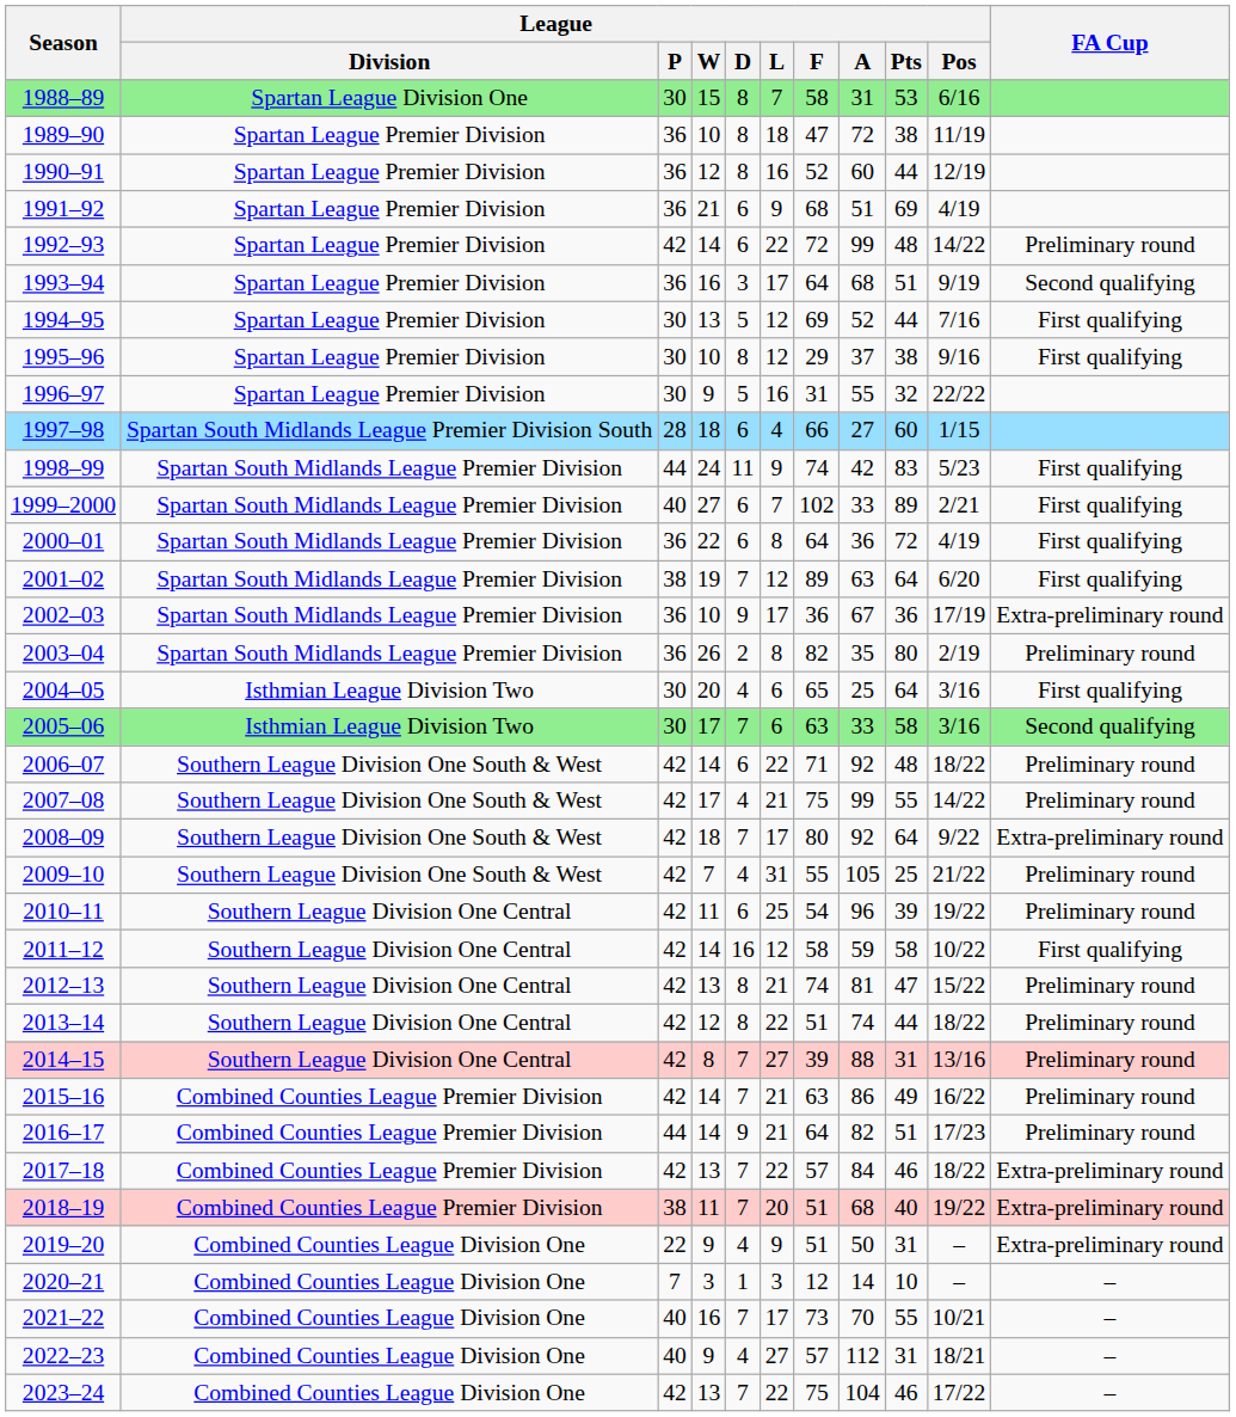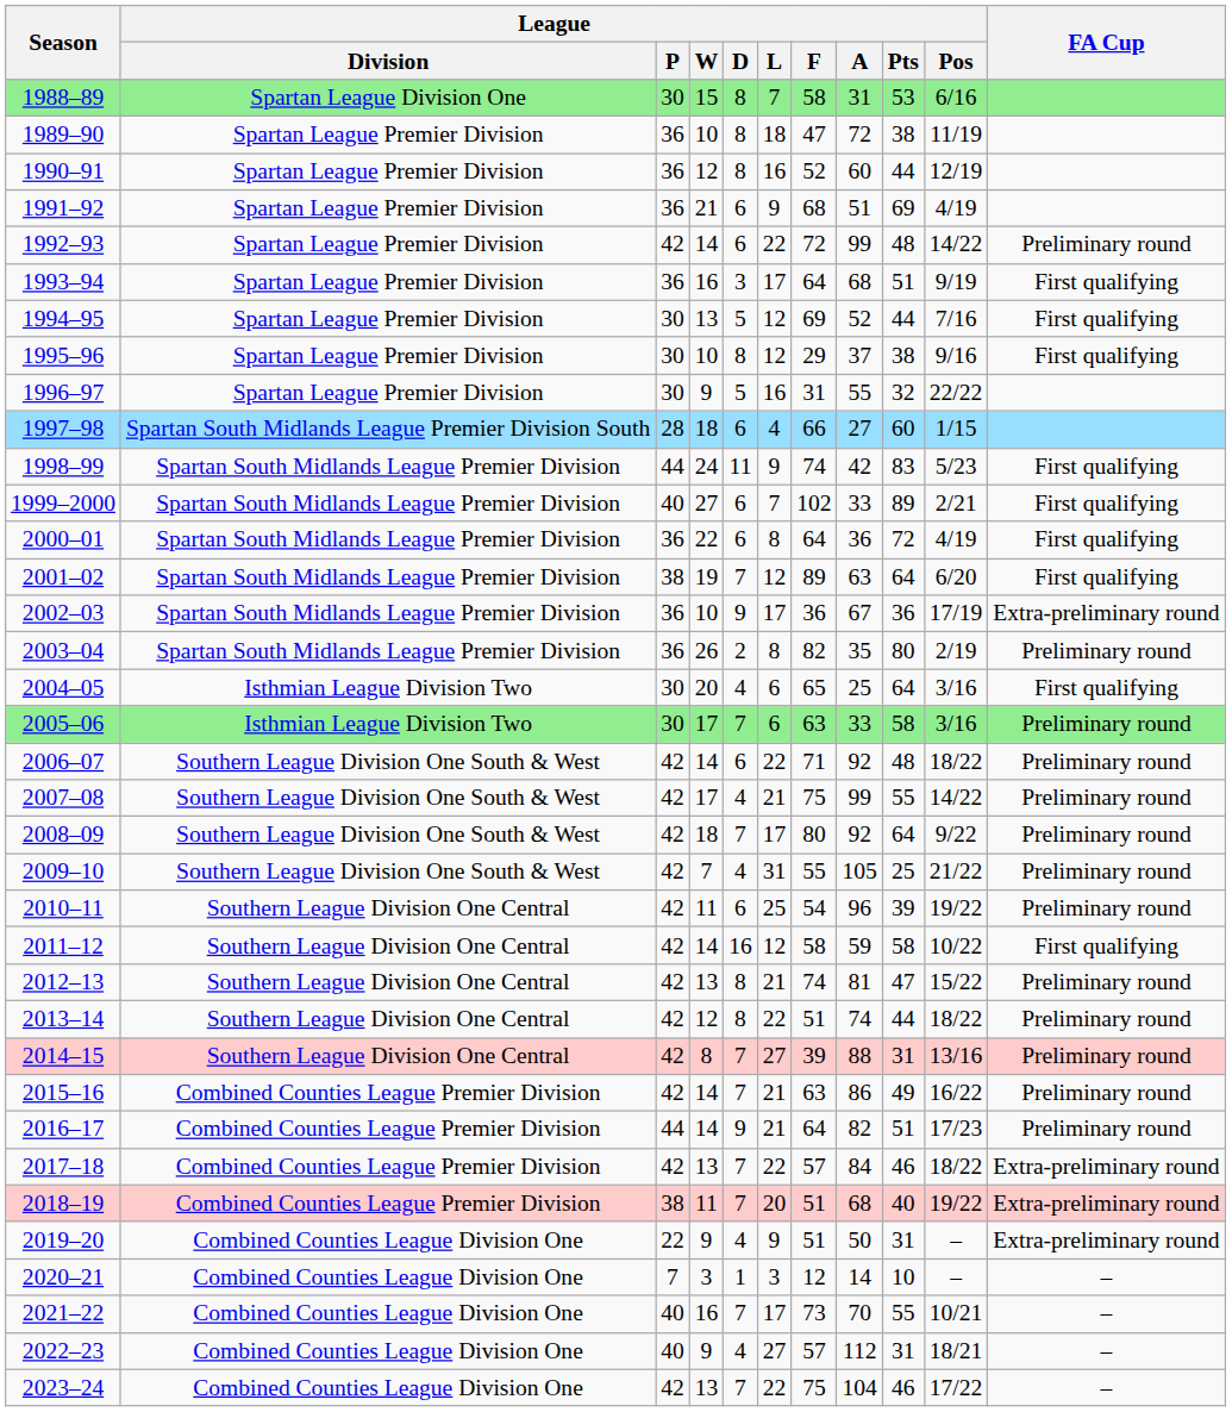 <table class="wikitable" style=text-align:center>
 <tr>
 <th rowspan=2>Season</th>
 <th colspan=9>League</th>
 <th rowspan=2><a href='#'>FA Cup</a></th>
 </tr>
 <tr>
 <th>Division</th>
 <th>P</th>
 <th>W</th>
 <th>D</th>
 <th>L</th>
 <th>F</th>
 <th>A</th>
 <th>Pts</th>
 <th>Pos</th>
 </tr>
 <tr style="background:#90EE90">
 <td><a href='#'>1988–89</a></td>
 <td><a href='#'>Spartan League</a> Division One</td>
 <td>30</td>
 <td>15</td>
 <td>8</td>
 <td>7</td>
 <td>58</td>
 <td>31</td>
 <td>53</td>
 <td>6/16</td>
 <td></td>
 </tr>
 <tr>
 <td><a href='#'>1989–90</a></td>
 <td><a href='#'>Spartan League</a> Premier Division</td>
 <td>36</td>
 <td>10</td>
 <td>8</td>
 <td>18</td>
 <td>47</td>
 <td>72</td>
 <td>38</td>
 <td>11/19</td>
 <td></td>
 </tr>
 <tr>
 <td><a href='#'>1990–91</a></td>
 <td><a href='#'>Spartan League</a> Premier Division</td>
 <td>36</td>
 <td>12</td>
 <td>8</td>
 <td>16</td>
 <td>52</td>
 <td>60</td>
 <td>44</td>
 <td>12/19</td>
 <td></td>
 </tr>
 <tr>
 <td><a href='#'>1991–92</a></td>
 <td><a href='#'>Spartan League</a> Premier Division</td>
 <td>36</td>
 <td>21</td>
 <td>6</td>
 <td>9</td>
 <td>68</td>
 <td>51</td>
 <td>69</td>
 <td>4/19</td>
 <td></td>
 </tr>
 <tr>
 <td><a href='#'>1992–93</a></td>
 <td><a href='#'>Spartan League</a> Premier Division</td>
 <td>42</td>
 <td>14</td>
 <td>6</td>
 <td>22</td>
 <td>72</td>
 <td>99</td>
 <td>48</td>
 <td>14/22</td>
 <td>Preliminary round</td>
 </tr>
 <tr>
 <td><a href='#'>1993–94</a></td>
 <td><a href='#'>Spartan League</a> Premier Division</td>
 <td>36</td>
 <td>16</td>
 <td>3</td>
 <td>17</td>
 <td>64</td>
 <td>68</td>
 <td>51</td>
 <td>9/19</td>
-<td>Second qualifying</td>
+<td>First qualifying</td>
 </tr>
 <tr>
 <td><a href='#'>1994–95</a></td>
 <td><a href='#'>Spartan League</a> Premier Division</td>
 <td>30</td>
 <td>13</td>
 <td>5</td>
 <td>12</td>
 <td>69</td>
 <td>52</td>
 <td>44</td>
 <td>7/16</td>
 <td>First qualifying</td>
 </tr>
 <tr>
 <td><a href='#'>1995–96</a></td>
 <td><a href='#'>Spartan League</a> Premier Division</td>
 <td>30</td>
 <td>10</td>
 <td>8</td>
 <td>12</td>
 <td>29</td>
 <td>37</td>
 <td>38</td>
 <td>9/16</td>
 <td>First qualifying</td>
 </tr>
 <tr>
 <td><a href='#'>1996–97</a></td>
 <td><a href='#'>Spartan League</a> Premier Division</td>
 <td>30</td>
 <td>9</td>
 <td>5</td>
 <td>16</td>
 <td>31</td>
 <td>55</td>
 <td>32</td>
 <td>22/22</td>
 <td></td>
 </tr>
 <tr style="background: #97DEFF;">
 <td><a href='#'>1997–98</a></td>
 <td><a href='#'>Spartan South Midlands League</a> Premier Division South</td>
 <td>28</td>
 <td>18</td>
 <td>6</td>
 <td>4</td>
 <td>66</td>
 <td>27</td>
 <td>60</td>
 <td>1/15</td>
 <td></td>
 </tr>
 <tr>
 <td><a href='#'>1998–99</a></td>
 <td><a href='#'>Spartan South Midlands League</a> Premier Division</td>
 <td>44</td>
 <td>24</td>
 <td>11</td>
 <td>9</td>
 <td>74</td>
 <td>42</td>
 <td>83</td>
 <td>5/23</td>
 <td>First qualifying</td>
 </tr>
 <tr>
 <td><a href='#'>1999–2000</a></td>
 <td><a href='#'>Spartan South Midlands League</a> Premier Division</td>
 <td>40</td>
 <td>27</td>
 <td>6</td>
 <td>7</td>
 <td>102</td>
 <td>33</td>
 <td>89</td>
 <td>2/21</td>
 <td>First qualifying</td>
 </tr>
 <tr>
 <td><a href='#'>2000–01</a></td>
 <td><a href='#'>Spartan South Midlands League</a> Premier Division</td>
 <td>36</td>
 <td>22</td>
 <td>6</td>
 <td>8</td>
 <td>64</td>
 <td>36</td>
 <td>72</td>
 <td>4/19</td>
 <td>First qualifying</td>
 </tr>
 <tr>
 <td><a href='#'>2001–02</a></td>
 <td><a href='#'>Spartan South Midlands League</a> Premier Division</td>
 <td>38</td>
 <td>19</td>
 <td>7</td>
 <td>12</td>
 <td>89</td>
 <td>63</td>
 <td>64</td>
 <td>6/20</td>
 <td>First qualifying</td>
 </tr>
 <tr>
 <td><a href='#'>2002–03</a></td>
 <td><a href='#'>Spartan South Midlands League</a> Premier Division</td>
 <td>36</td>
 <td>10</td>
 <td>9</td>
 <td>17</td>
 <td>36</td>
 <td>67</td>
 <td>36</td>
 <td>17/19</td>
 <td>Extra-preliminary round</td>
 </tr>
 <tr>
 <td><a href='#'>2003–04</a></td>
 <td><a href='#'>Spartan South Midlands League</a> Premier Division</td>
 <td>36</td>
 <td>26</td>
 <td>2</td>
 <td>8</td>
 <td>82</td>
 <td>35</td>
 <td>80</td>
 <td>2/19</td>
 <td>Preliminary round</td>
 </tr>
 <tr>
 <td><a href='#'>2004–05</a></td>
 <td><a href='#'>Isthmian League</a> Division Two</td>
 <td>30</td>
 <td>20</td>
 <td>4</td>
 <td>6</td>
 <td>65</td>
 <td>25</td>
 <td>64</td>
 <td>3/16</td>
 <td>First qualifying</td>
 </tr>
 <tr style="background:#90EE90">
 <td><a href='#'>2005–06</a></td>
 <td><a href='#'>Isthmian League</a> Division Two</td>
 <td>30</td>
 <td>17</td>
 <td>7</td>
 <td>6</td>
 <td>63</td>
 <td>33</td>
 <td>58</td>
 <td>3/16</td>
-<td>Second qualifying</td>
+<td>Preliminary round</td>
 </tr>
 <tr>
 <td><a href='#'>2006–07</a></td>
 <td><a href='#'>Southern League</a> Division One South & West</td>
 <td>42</td>
 <td>14</td>
 <td>6</td>
 <td>22</td>
 <td>71</td>
 <td>92</td>
 <td>48</td>
 <td>18/22</td>
 <td>Preliminary round</td>
 </tr>
 <tr>
 <td><a href='#'>2007–08</a></td>
 <td><a href='#'>Southern League</a> Division One South & West</td>
 <td>42</td>
 <td>17</td>
 <td>4</td>
 <td>21</td>
 <td>75</td>
 <td>99</td>
 <td>55</td>
 <td>14/22</td>
 <td>Preliminary round</td>
 </tr>
 <tr>
 <td><a href='#'>2008–09</a></td>
 <td><a href='#'>Southern League</a> Division One South & West</td>
 <td>42</td>
 <td>18</td>
 <td>7</td>
 <td>17</td>
 <td>80</td>
 <td>92</td>
 <td>64</td>
 <td>9/22</td>
-<td>Extra-preliminary round</td>
+<td>Preliminary round</td>
 </tr>
 <tr>
 <td><a href='#'>2009–10</a></td>
 <td><a href='#'>Southern League</a> Division One South & West</td>
 <td>42</td>
 <td>7</td>
 <td>4</td>
 <td>31</td>
 <td>55</td>
 <td>105</td>
 <td>25</td>
 <td>21/22</td>
 <td>Preliminary round</td>
 </tr>
 <tr>
 <td><a href='#'>2010–11</a></td>
 <td><a href='#'>Southern League</a> Division One Central</td>
 <td>42</td>
 <td>11</td>
 <td>6</td>
 <td>25</td>
 <td>54</td>
 <td>96</td>
 <td>39</td>
 <td>19/22</td>
 <td>Preliminary round</td>
 </tr>
 <tr>
 <td><a href='#'>2011–12</a></td>
 <td><a href='#'>Southern League</a> Division One Central</td>
 <td>42</td>
 <td>14</td>
 <td>16</td>
 <td>12</td>
 <td>58</td>
 <td>59</td>
 <td>58</td>
 <td>10/22</td>
 <td>First qualifying</td>
 </tr>
 <tr 4>
 <td><a href='#'>2012–13</a></td>
 <td><a href='#'>Southern League</a> Division One Central</td>
 <td>42</td>
 <td>13</td>
 <td>8</td>
 <td>21</td>
 <td>74</td>
 <td>81</td>
 <td>47</td>
 <td>15/22</td>
 <td>Preliminary round</td>
 </tr>
 <tr>
 <td><a href='#'>2013–14</a></td>
 <td><a href='#'>Southern League</a> Division One Central</td>
 <td>42</td>
 <td>12</td>
 <td>8</td>
 <td>22</td>
 <td>51</td>
 <td>74</td>
 <td>44</td>
 <td>18/22</td>
 <td>Preliminary round</td>
 </tr>
 <tr style="background:#ffcccc">
 <td><a href='#'>2014–15</a></td>
 <td><a href='#'>Southern League</a> Division One Central</td>
 <td>42</td>
 <td>8</td>
 <td>7</td>
 <td>27</td>
 <td>39</td>
 <td>88</td>
 <td>31</td>
 <td>13/16</td>
 <td>Preliminary round</td>
 </tr>
 <tr>
 <td><a href='#'>2015–16</a></td>
 <td><a href='#'>Combined Counties League</a> Premier Division</td>
 <td>42</td>
 <td>14</td>
 <td>7</td>
 <td>21</td>
 <td>63</td>
 <td>86</td>
 <td>49</td>
 <td>16/22</td>
 <td>Preliminary round</td>
 </tr>
 <tr>
 <td><a href='#'>2016–17</a></td>
 <td><a href='#'>Combined Counties League</a> Premier Division</td>
 <td>44</td>
 <td>14</td>
 <td>9</td>
 <td>21</td>
 <td>64</td>
 <td>82</td>
 <td>51</td>
 <td>17/23</td>
 <td>Preliminary round</td>
 </tr>
 <tr>
 <td><a href='#'>2017–18</a></td>
 <td><a href='#'>Combined Counties League</a> Premier Division</td>
 <td>42</td>
 <td>13</td>
 <td>7</td>
 <td>22</td>
 <td>57</td>
 <td>84</td>
 <td>46</td>
 <td>18/22</td>
 <td>Extra-preliminary round</td>
 </tr>
 <tr style="background:#ffcccc">
 <td><a href='#'>2018–19</a></td>
 <td><a href='#'>Combined Counties League</a> Premier Division</td>
 <td>38</td>
 <td>11</td>
 <td>7</td>
 <td>20</td>
 <td>51</td>
 <td>68</td>
 <td>40</td>
 <td>19/22</td>
 <td>Extra-preliminary round</td>
 </tr>
 <tr>
 <td><a href='#'>2019–20</a></td>
 <td><a href='#'>Combined Counties League</a> Division One</td>
 <td>22</td>
 <td>9</td>
 <td>4</td>
 <td>9</td>
 <td>51</td>
 <td>50</td>
 <td>31</td>
 <td>–</td>
 <td>Extra-preliminary round</td>
 </tr>
 <tr>
 <td><a href='#'>2020–21</a></td>
 <td><a href='#'>Combined Counties League</a> Division One</td>
 <td>7</td>
 <td>3</td>
 <td>1</td>
 <td>3</td>
 <td>12</td>
 <td>14</td>
 <td>10</td>
 <td>–</td>
 <td>–</td>
 </tr>
 <tr>
 <td><a href='#'>2021–22</a></td>
 <td><a href='#'>Combined Counties League</a> Division One</td>
 <td>40</td>
 <td>16</td>
 <td>7</td>
 <td>17</td>
 <td>73</td>
 <td>70</td>
 <td>55</td>
 <td>10/21</td>
 <td>–</td>
 </tr>
 <tr>
 <td><a href='#'>2022–23</a></td>
 <td><a href='#'>Combined Counties League</a> Division One</td>
 <td>40</td>
 <td>9</td>
 <td>4</td>
 <td>27</td>
 <td>57</td>
 <td>112</td>
 <td>31</td>
 <td>18/21</td>
 <td>–</td>
 </tr>
 <tr>
 <td><a href='#'>2023–24</a></td>
 <td><a href='#'>Combined Counties League</a> Division One</td>
 <td>42</td>
 <td>13</td>
 <td>7</td>
 <td>22</td>
 <td>75</td>
 <td>104</td>
 <td>46</td>
 <td>17/22</td>
 <td>–</td>
 </tr>
 </table>
